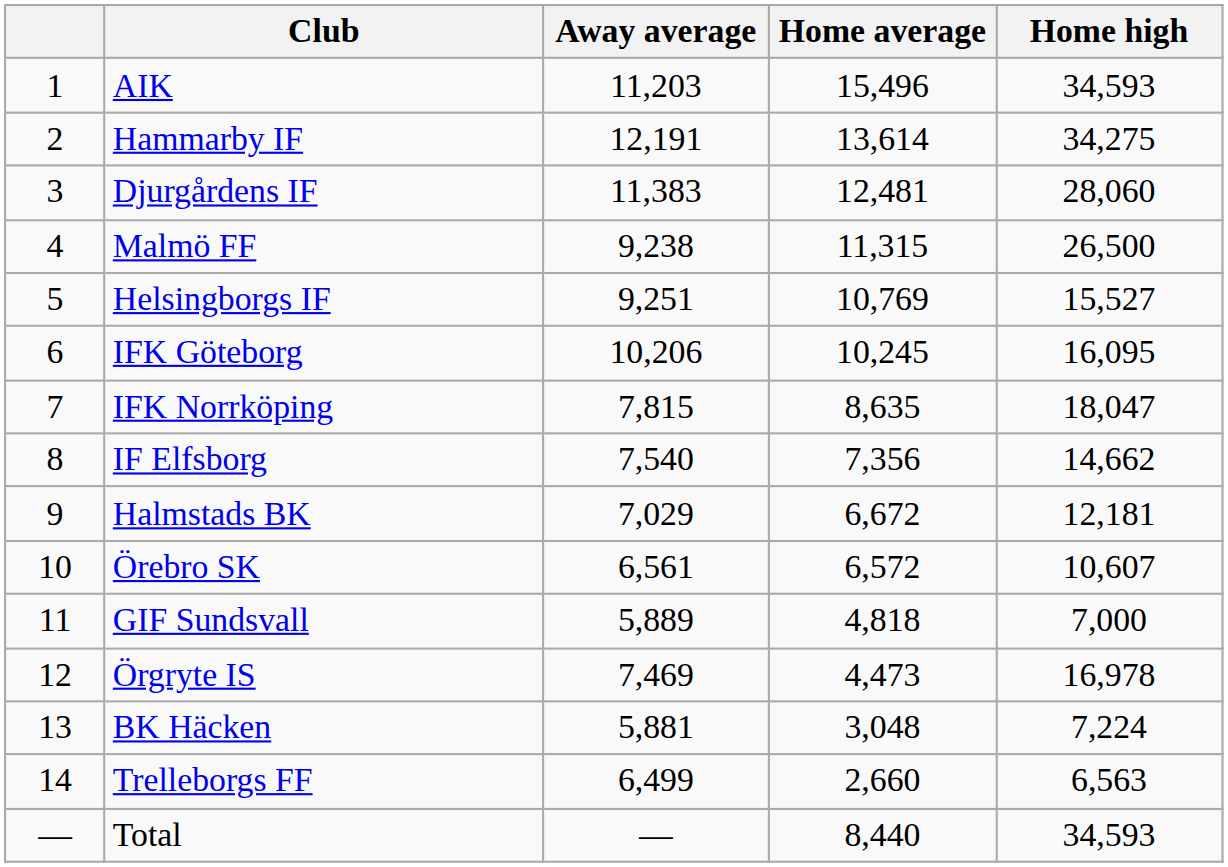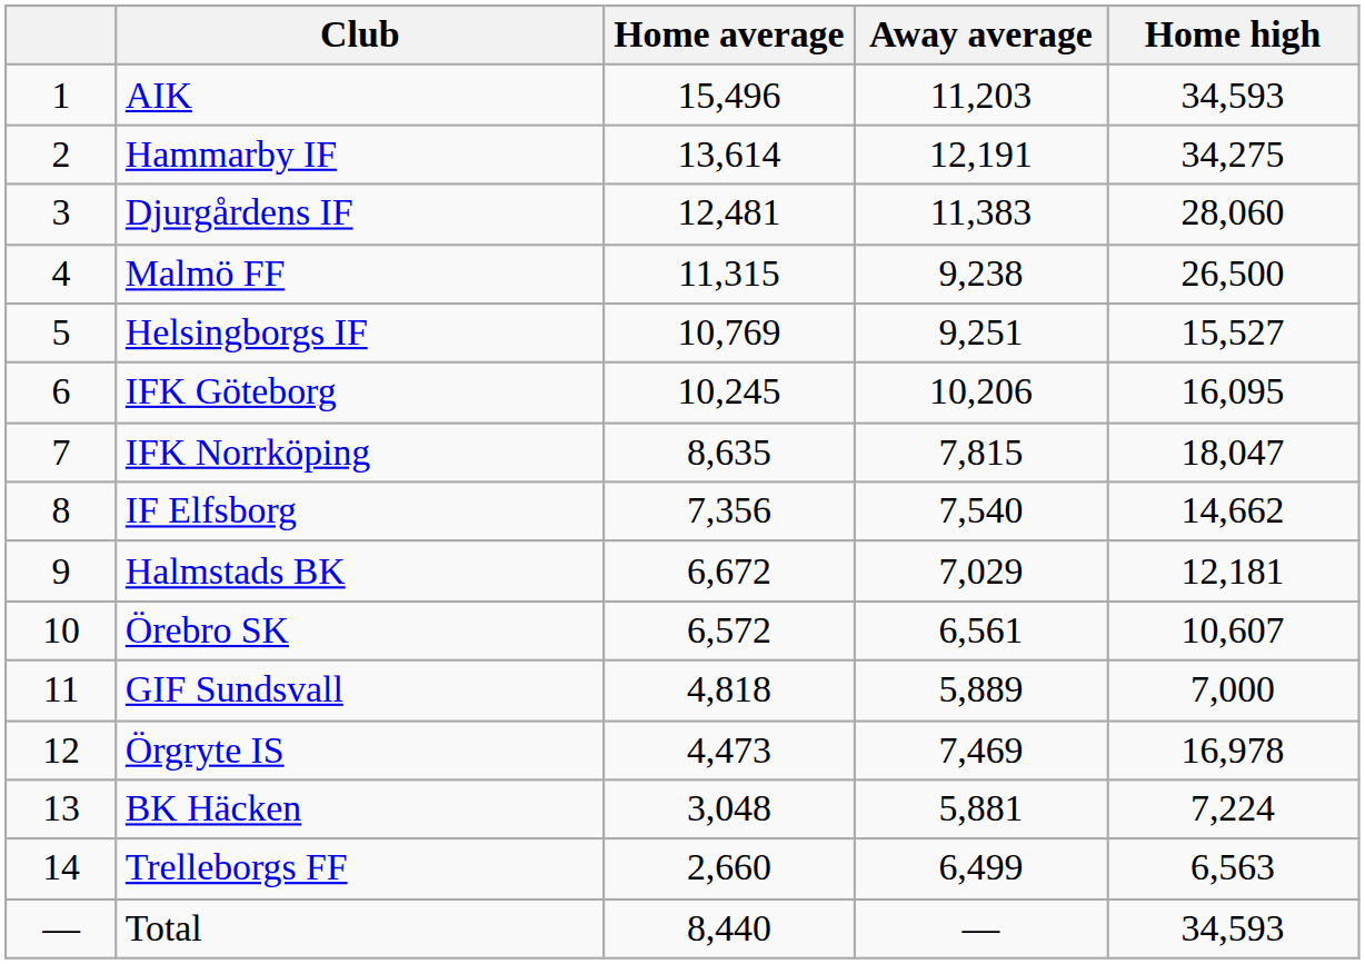 <table class="wikitable" style="text-align: center;">
 <tr>
 <th style="width: 40px;"></th>
 <th style="width: 200px;">Club</th>
+<th style="width: 100px;">Home average</th>
 <th style="width: 100px;">Away average</th>
-<th style="width: 100px;">Home average</th>
 <th style="width: 100px;">Home high</th>
 </tr>
 <tr>
 <td>1</td>
 <td style="text-align: left;"><a href='#'>AIK</a></td>
+<td>15,496</td>
 <td>11,203</td>
-<td>15,496</td>
 <td>34,593</td>
 </tr>
 <tr>
 <td>2</td>
 <td style="text-align: left;"><a href='#'>Hammarby IF</a></td>
+<td>13,614</td>
 <td>12,191</td>
-<td>13,614</td>
 <td>34,275</td>
 </tr>
 <tr>
 <td>3</td>
 <td style="text-align: left;"><a href='#'>Djurgårdens IF</a></td>
+<td>12,481</td>
 <td>11,383</td>
-<td>12,481</td>
 <td>28,060</td>
 </tr>
 <tr>
 <td>4</td>
 <td style="text-align: left;"><a href='#'>Malmö FF</a></td>
+<td>11,315</td>
 <td>9,238</td>
-<td>11,315</td>
 <td>26,500</td>
 </tr>
 <tr>
 <td>5</td>
 <td style="text-align: left;"><a href='#'>Helsingborgs IF</a></td>
+<td>10,769</td>
 <td>9,251</td>
-<td>10,769</td>
 <td>15,527</td>
 </tr>
 <tr>
 <td>6</td>
 <td style="text-align: left;"><a href='#'>IFK Göteborg</a></td>
+<td>10,245</td>
 <td>10,206</td>
-<td>10,245</td>
 <td>16,095</td>
 </tr>
 <tr>
 <td>7</td>
 <td style="text-align: left;"><a href='#'>IFK Norrköping</a></td>
+<td>8,635</td>
 <td>7,815</td>
-<td>8,635</td>
 <td>18,047</td>
 </tr>
 <tr>
 <td>8</td>
 <td style="text-align: left;"><a href='#'>IF Elfsborg</a></td>
+<td>7,356</td>
 <td>7,540</td>
-<td>7,356</td>
 <td>14,662</td>
 </tr>
 <tr>
 <td>9</td>
 <td style="text-align: left;"><a href='#'>Halmstads BK</a></td>
+<td>6,672</td>
 <td>7,029</td>
-<td>6,672</td>
 <td>12,181</td>
 </tr>
 <tr>
 <td>10</td>
 <td style="text-align: left;"><a href='#'>Örebro SK</a></td>
+<td>6,572</td>
 <td>6,561</td>
-<td>6,572</td>
 <td>10,607</td>
 </tr>
 <tr>
 <td>11</td>
 <td style="text-align: left;"><a href='#'>GIF Sundsvall</a></td>
+<td>4,818</td>
 <td>5,889</td>
-<td>4,818</td>
 <td>7,000</td>
 </tr>
 <tr>
 <td>12</td>
 <td style="text-align: left;"><a href='#'>Örgryte IS</a></td>
+<td>4,473</td>
 <td>7,469</td>
-<td>4,473</td>
 <td>16,978</td>
 </tr>
 <tr>
 <td>13</td>
 <td style="text-align: left;"><a href='#'>BK Häcken</a></td>
+<td>3,048</td>
 <td>5,881</td>
-<td>3,048</td>
 <td>7,224</td>
 </tr>
 <tr>
 <td>14</td>
 <td style="text-align: left;"><a href='#'>Trelleborgs FF</a></td>
+<td>2,660</td>
 <td>6,499</td>
-<td>2,660</td>
 <td>6,563</td>
 </tr>
 <tr>
 <td>—</td>
 <td style="text-align: left;">Total</td>
+<td>8,440</td>
 <td>—</td>
-<td>8,440</td>
 <td>34,593</td>
 </tr>
 </table>
